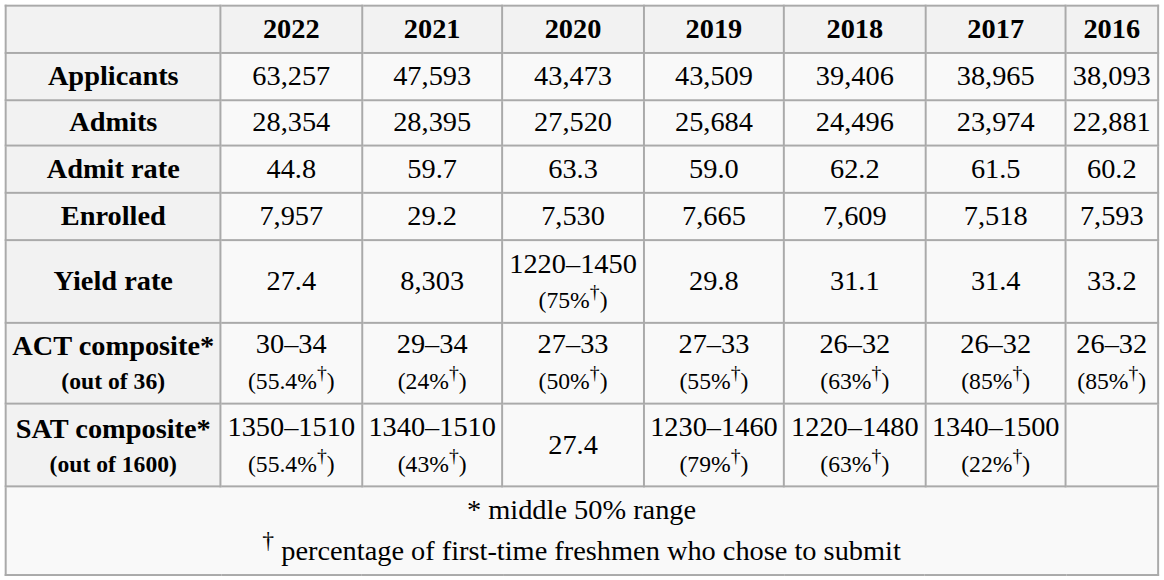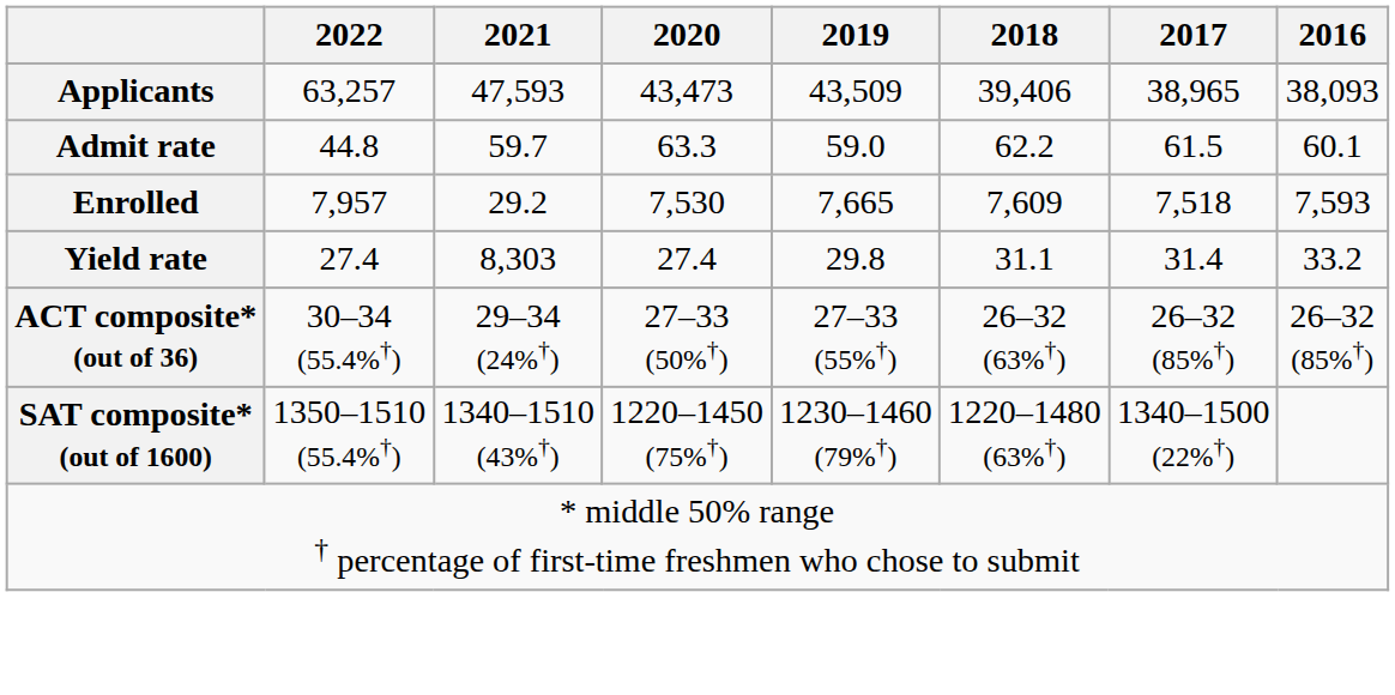 <table class="wikitable" style="text-align:center; float:left; font-size:90%; margin:10px">
 <tr>
 <th></th>
 <th>2022</th>
 <th>2021</th>
 <th>2020</th>
 <th>2019</th>
 <th>2018</th>
 <th>2017</th>
 <th>2016</th>
 </tr>
 <tr>
 <th>Applicants</th>
 <td>63,257</td>
 <td>47,593</td>
 <td>43,473</td>
 <td>43,509</td>
 <td>39,406</td>
 <td>38,965</td>
 <td>38,093</td>
 </tr>
 <tr>
-<th>Admits</th>
-<td>28,354</td>
-<td>28,395</td>
-<td>27,520</td>
-<td>25,684</td>
-<td>24,496</td>
-<td>23,974</td>
-<td>22,881</td>
-</tr>
-<tr>
 <th>Admit rate</th>
 <td>44.8</td>
 <td>59.7</td>
 <td>63.3</td>
 <td>59.0</td>
 <td>62.2</td>
 <td>61.5</td>
-<td>60.2</td>
+<td>60.1</td>
 </tr>
 <tr>
 <th>Enrolled</th>
 <td>7,957</td>
 <td>29.2</td>
 <td>7,530</td>
 <td>7,665</td>
 <td>7,609</td>
 <td>7,518</td>
 <td>7,593</td>
 </tr>
 <tr>
 <th>Yield rate</th>
 <td>27.4</td>
 <td>8,303</td>
-<td>1220–1450<br><small>(75%<sup>†</sup>)</small></td>
+<td>27.4</td>
 <td>29.8</td>
 <td>31.1</td>
 <td>31.4</td>
 <td>33.2</td>
 </tr>
 <tr>
 <th>ACT composite*<br><small>(out of 36)</small></th>
 <td>30–34<br><small>(55.4%<sup>†</sup>)</small></td>
 <td>29–34<br><small>(24%<sup>†</sup>)</small></td>
 <td>27–33<br><small>(50%<sup>†</sup>)</small></td>
 <td>27–33<br><small>(55%<sup>†</sup>)</small></td>
 <td>26–32<br><small>(63%<sup>†</sup>)</small></td>
 <td>26–32<br><small>(85%<sup>†</sup>)</small></td>
 <td>26–32<br><small>(85%<sup>†</sup>)</small></td>
 </tr>
 <tr>
 <th>SAT composite*<br><small>(out of 1600)</small></th>
 <td>1350–1510<br><small>(55.4%<sup>†</sup>)</small></td>
 <td>1340–1510<br><small>(43%<sup>†</sup>)</small></td>
-<td>27.4</td>
+<td>1220–1450<br><small>(75%<sup>†</sup>)</small></td>
 <td>1230–1460<br><small>(79%<sup>†</sup>)</small></td>
 <td>1220–1480<br><small>(63%<sup>†</sup>)</small></td>
 <td>1340–1500<br><small>(22%<sup>†</sup>)</small></td>
 <td></td>
 </tr>
 <tr>
 <td colspan="8">* middle 50% range<br> <sup>†</sup> percentage of first-time freshmen who chose to submit</td>
 </tr>
 </table>
